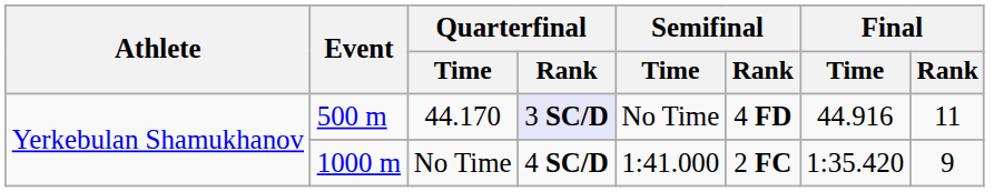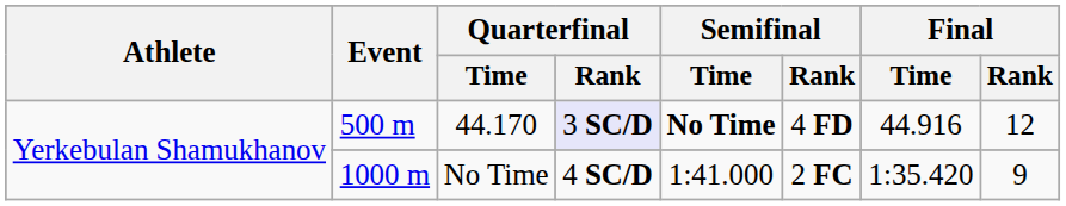 <table class="wikitable" style="font-size:90%">
 <tr>
 <th rowspan=2>Athlete</th>
 <th rowspan=2>Event</th>
 <th colspan=2>Quarterfinal</th>
 <th colspan=2>Semifinal</th>
 <th colspan=2>Final</th>
 </tr>
 <tr style="font-size:95%">
 <th>Time</th>
 <th>Rank</th>
 <th>Time</th>
 <th>Rank</th>
 <th>Time</th>
 <th>Rank</th>
 </tr>
 <tr align=center>
 <td align=left rowspan=2><a href='#'>Yerkebulan Shamukhanov</a></td>
 <td align=left><a href='#'>500 m</a></td>
 <td>44.170</td>
 <td style="background: lavender;">3 <strong>SC/D</strong></td>
-<td>No Time</td>
+<td><strong>No Time</strong></td>
 <td>4 <strong>FD</strong></td>
 <td>44.916</td>
-<td>11</td>
+<td>12</td>
 </tr>
 <tr align=center>
 <td align=left><a href='#'>1000 m</a></td>
 <td>No Time</td>
 <td>4 <strong>SC/D</strong></td>
 <td>1:41.000</td>
 <td>2 <strong>FC</strong></td>
 <td>1:35.420</td>
 <td>9</td>
 </tr>
 </table>
